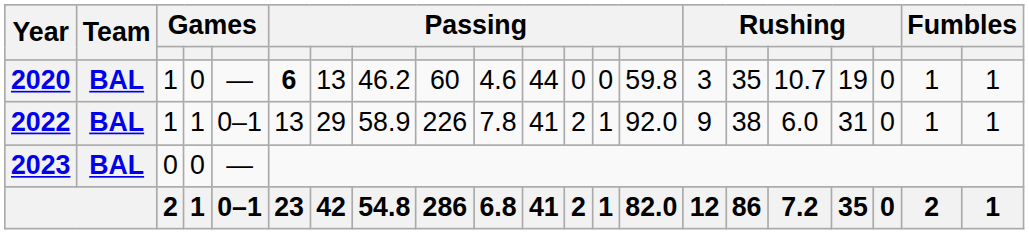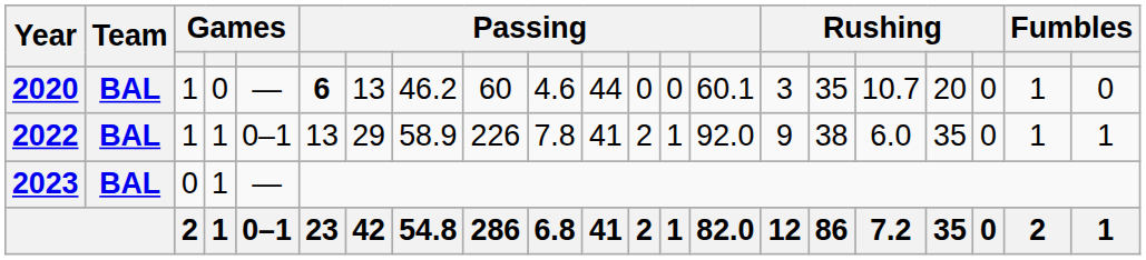 <table class="wikitable" style="text-align:center;">
 <tr>
 <th rowspan="2">Year</th>
 <th rowspan="2">Team</th>
 <th colspan="3">Games</th>
 <th colspan="9">Passing</th>
 <th colspan="5">Rushing</th>
 <th colspan="2">Fumbles</th>
 </tr>
 <tr>
 <th></th>
 <th></th>
 <th></th>
 <th></th>
 <th></th>
 <th></th>
 <th></th>
 <th></th>
 <th></th>
 <th></th>
 <th></th>
 <th></th>
 <th></th>
 <th></th>
 <th></th>
 <th></th>
 <th></th>
 <th></th>
 <th></th>
 </tr>
 <tr>
 <th><a href='#'>2020</a></th>
 <th><a href='#'>BAL</a></th>
 <td>1</td>
 <td>0</td>
 <td>—</td>
 <td><strong>6</strong></td>
 <td>13</td>
 <td>46.2</td>
 <td>60</td>
 <td>4.6</td>
 <td>44</td>
 <td>0</td>
 <td>0</td>
-<td>59.8</td>
+<td>60.1</td>
 <td>3</td>
 <td>35</td>
 <td>10.7</td>
-<td>19</td>
+<td>20</td>
 <td>0</td>
 <td>1</td>
-<td>1</td>
+<td>0</td>
 </tr>
 <tr>
 <th><a href='#'>2022</a></th>
 <th><a href='#'>BAL</a></th>
 <td>1</td>
 <td>1</td>
 <td>0–1</td>
 <td>13</td>
 <td>29</td>
 <td>58.9</td>
 <td>226</td>
 <td>7.8</td>
 <td>41</td>
 <td>2</td>
 <td>1</td>
 <td>92.0</td>
 <td>9</td>
 <td>38</td>
 <td>6.0</td>
-<td>31</td>
+<td>35</td>
 <td>0</td>
 <td>1</td>
 <td>1</td>
 </tr>
 <tr>
 <th><a href='#'>2023</a></th>
 <th><a href='#'>BAL</a></th>
 <td>0</td>
-<td>0</td>
+<td>1</td>
 <td>—</td>
 <td colspan="16"></td>
 </tr>
 <tr>
 <th colspan="2"></th>
 <th>2</th>
 <th>1</th>
 <th>0–1</th>
 <th>23</th>
 <th>42</th>
 <th>54.8</th>
 <th>286</th>
 <th>6.8</th>
 <th>41</th>
 <th>2</th>
 <th>1</th>
 <th>82.0</th>
 <th>12</th>
 <th>86</th>
 <th>7.2</th>
 <th>35</th>
 <th>0</th>
 <th>2</th>
 <th>1</th>
 </tr>
 </table>
